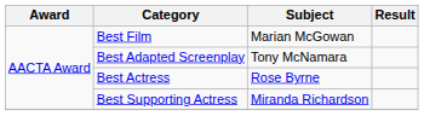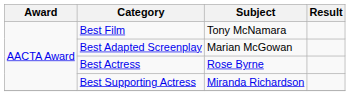 <table class="wikitable">
 <tr>
 <th>Award</th>
 <th>Category</th>
 <th>Subject</th>
 <th>Result</th>
 </tr>
 <tr>
 <td rowspan=4><a href='#'>AACTA Award</a></td>
 <td><a href='#'>Best Film</a></td>
-<td>Marian McGowan</td>
+<td>Tony McNamara</td>
 <td></td>
 </tr>
 <tr>
 <td><a href='#'>Best Adapted Screenplay</a></td>
-<td>Tony McNamara</td>
+<td>Marian McGowan</td>
 <td></td>
 </tr>
 <tr>
 <td><a href='#'>Best Actress</a></td>
 <td><a href='#'>Rose Byrne</a></td>
 <td></td>
 </tr>
 <tr>
 <td><a href='#'>Best Supporting Actress</a></td>
 <td><a href='#'>Miranda Richardson</a></td>
 <td></td>
 </tr>
 <tr>
 </tr>
 </table>
